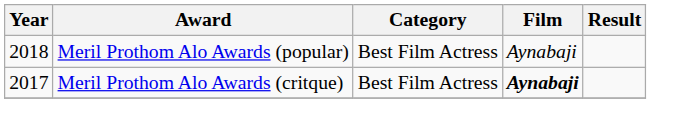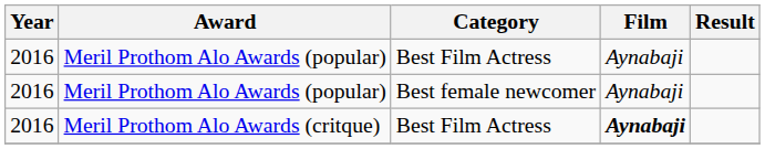 <table class="wikitable">
 <tr>
 <th>Year</th>
 <th>Award</th>
 <th>Category</th>
 <th>Film</th>
 <th>Result</th>
 </tr>
 <tr>
-<td>2018</td>
+<td>2016</td>
 <td><a href='#'>Meril Prothom Alo Awards</a> (popular)</td>
 <td>Best Film Actress</td>
 <td><em>Aynabaji</em></td>
 <td></td>
 </tr>
 <tr>
-<td>2017</td>
+<td>2016</td>
+<td><a href='#'>Meril Prothom Alo Awards</a> (popular)</td>
+<td>Best female newcomer</td>
+<td><em>Aynabaji</em></td>
+<td></td>
+</tr>
+<tr>
+<td>2016</td>
 <td><a href='#'>Meril Prothom Alo Awards</a> (critque)</td>
 <td>Best Film Actress</td>
 <td><strong><em>Aynabaji</em></strong></td>
 <td></td>
 </tr>
 <tr>
 </tr>
 </table>
